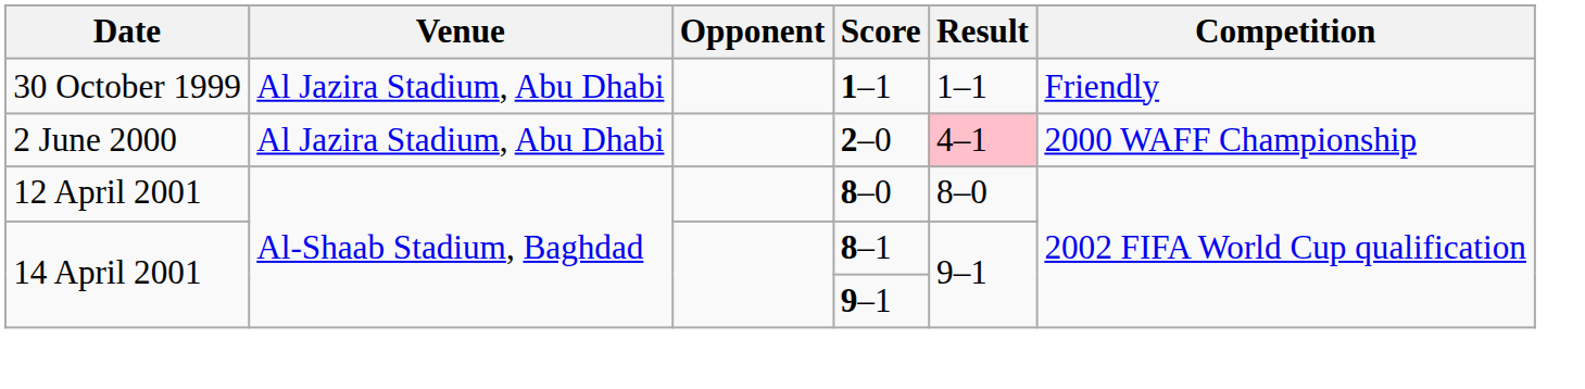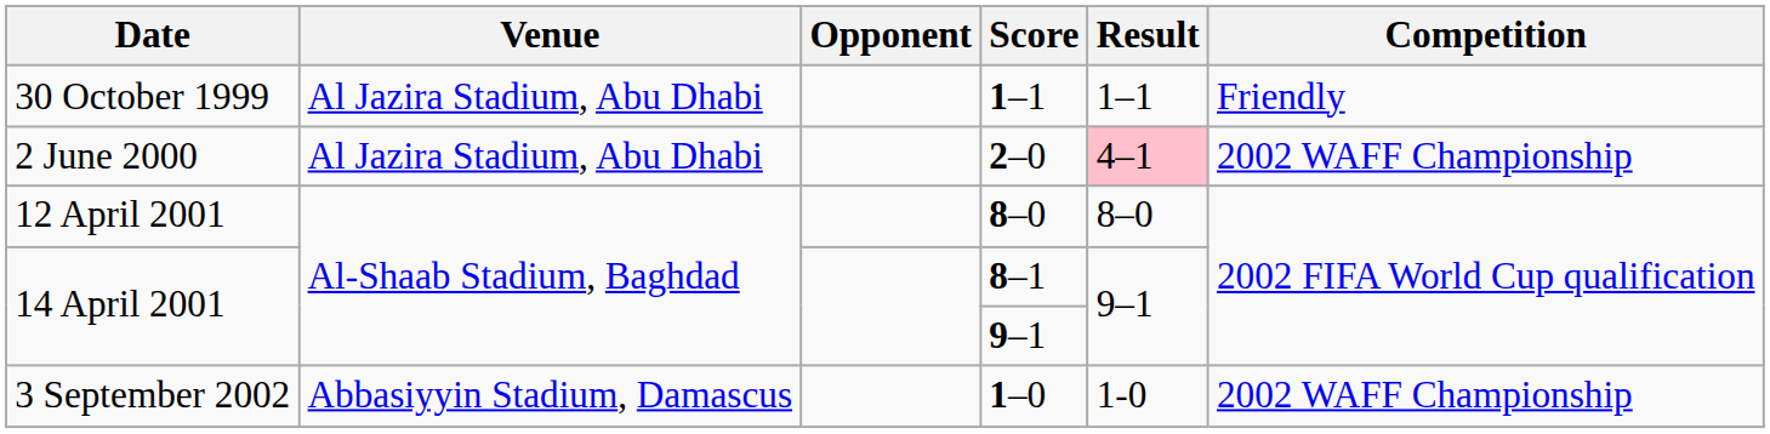 <table class="wikitable">
 <tr>
 <th>Date</th>
 <th>Venue</th>
 <th>Opponent</th>
 <th>Score</th>
 <th>Result</th>
 <th>Competition</th>
 </tr>
 <tr>
 <td>30 October 1999</td>
 <td><a href='#'>Al Jazira Stadium</a>, <a href='#'>Abu Dhabi</a></td>
 <td></td>
 <td><strong>1</strong>–1</td>
 <td>1–1</td>
 <td><a href='#'>Friendly</a></td>
 </tr>
 <tr>
 <td>2 June 2000</td>
 <td><a href='#'>Al Jazira Stadium</a>, <a href='#'>Abu Dhabi</a></td>
 <td></td>
 <td><strong>2</strong>–0</td>
 <td style="background: pink;">4–1</td>
-<td><a href='#'>2000 WAFF Championship</a></td>
+<td><a href='#'>2002 WAFF Championship</a></td>
 </tr>
 <tr>
 <td>12 April 2001</td>
 <td rowspan=3><a href='#'>Al-Shaab Stadium</a>, <a href='#'>Baghdad</a></td>
 <td></td>
 <td><strong>8</strong>–0</td>
 <td>8–0</td>
 <td rowspan=3><a href='#'>2002 FIFA World Cup qualification</a></td>
 </tr>
 <tr>
 <td rowspan=2>14 April 2001</td>
 <td rowspan=2></td>
 <td><strong>8</strong>–1</td>
 <td rowspan=2>9–1</td>
 </tr>
 <tr>
 <td><strong>9</strong>–1</td>
 </tr>
+<tr>
+<td>3 September 2002</td>
+<td><a href='#'>Abbasiyyin Stadium</a>, <a href='#'>Damascus</a></td>
+<td></td>
+<td><strong>1</strong>–0</td>
+<td>1-0</td>
+<td><a href='#'>2002 WAFF Championship</a></td>
+</tr>
 </table>
